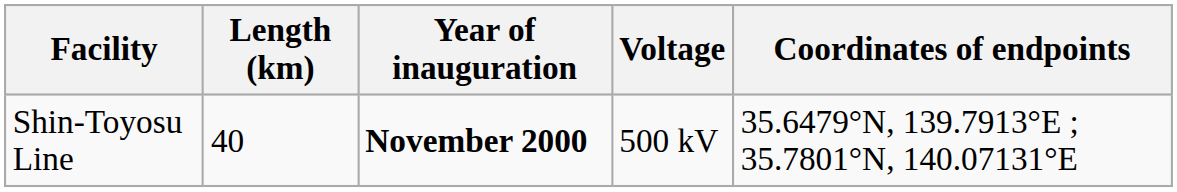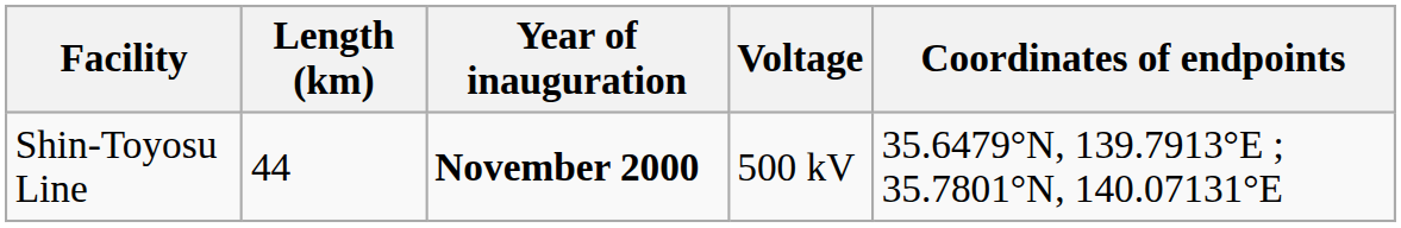 <table class="wikitable sortable" width="90%">
 <tr bgcolor="#dfdfdf">
 <th width="17%">Facility</th>
 <th>Length (km)</th>
 <th>Year of inauguration</th>
 <th>Voltage</th>
 <th>Coordinates of endpoints</th>
 </tr>
 <tr>
 <td>Shin-Toyosu Line</td>
-<td>40</td>
+<td>44</td>
 <td><strong>November 2000</strong></td>
 <td>500 kV</td>
 <td>35.6479°N, 139.7913°E ; 35.7801°N, 140.07131°E</td>
 </tr>
 </table>
